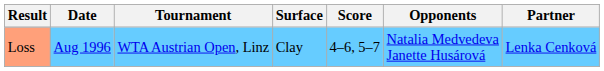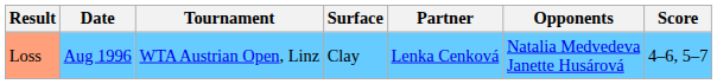 <table class="sortable wikitable">
 <tr>
 <th>Result</th>
 <th>Date</th>
 <th>Tournament</th>
 <th>Surface</th>
+<th>Partner</th>
+<th>Opponents</th>
 <th>Score</th>
-<th>Opponents</th>
-<th>Partner</th>
 </tr>
 <tr bgcolor="#66CCFF">
 <td style="background:#ffa07a;">Loss</td>
 <td><a href='#'>Aug 1996</a></td>
 <td><a href='#'>WTA Austrian Open</a>, Linz</td>
 <td>Clay</td>
+<td> <a href='#'>Lenka Cenková</a></td>
+<td> <a href='#'>Natalia Medvedeva</a> <br>  <a href='#'>Janette Husárová</a></td>
 <td>4–6, 5–7</td>
-<td> <a href='#'>Natalia Medvedeva</a> <br>  <a href='#'>Janette Husárová</a></td>
-<td> <a href='#'>Lenka Cenková</a></td>
 </tr>
 </table>
